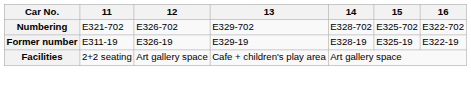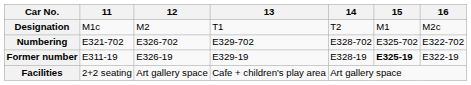 <table class="wikitable">
 <tr>
 <th>Car No.</th>
 <th>11</th>
 <th>12</th>
 <th>13</th>
 <th>14</th>
 <th>15</th>
 <th>16</th>
+</tr>
+<tr>
+<th>Designation</th>
+<td>M1c</td>
+<td>M2</td>
+<td>T1</td>
+<td>T2</td>
+<td>M1</td>
+<td>M2c</td>
 </tr>
 <tr>
 <th>Numbering</th>
 <td>E321-702</td>
 <td>E326-702</td>
 <td>E329-702</td>
 <td>E328-702</td>
 <td>E325-702</td>
 <td>E322-702</td>
 </tr>
 <tr>
 <th>Former number</th>
 <td>E311-19</td>
 <td>E326-19</td>
 <td>E329-19</td>
 <td>E328-19</td>
-<td>E325-19</td>
+<td><strong>E325-19</strong></td>
 <td>E322-19</td>
 </tr>
 <tr>
 <th>Facilities</th>
 <td>2+2 seating</td>
 <td>Art gallery space</td>
 <td>Cafe + children's play area</td>
 <td colspan="3">Art gallery space</td>
 </tr>
 </table>
